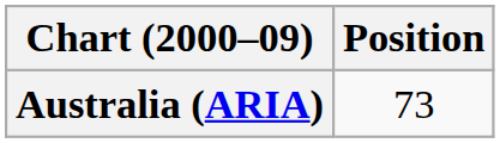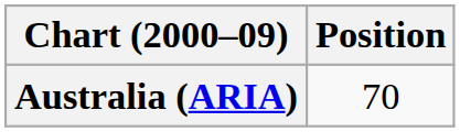 <table class="wikitable sortable plainrowheaders" style="text-align:center">
 <tr>
 <th scope="col">Chart (2000–09)</th>
 <th scope="col">Position</th>
 </tr>
 <tr>
 <th scope="row">Australia (<a href='#'>ARIA</a>)</th>
-<td>73</td>
+<td>70</td>
 </tr>
 </table>
